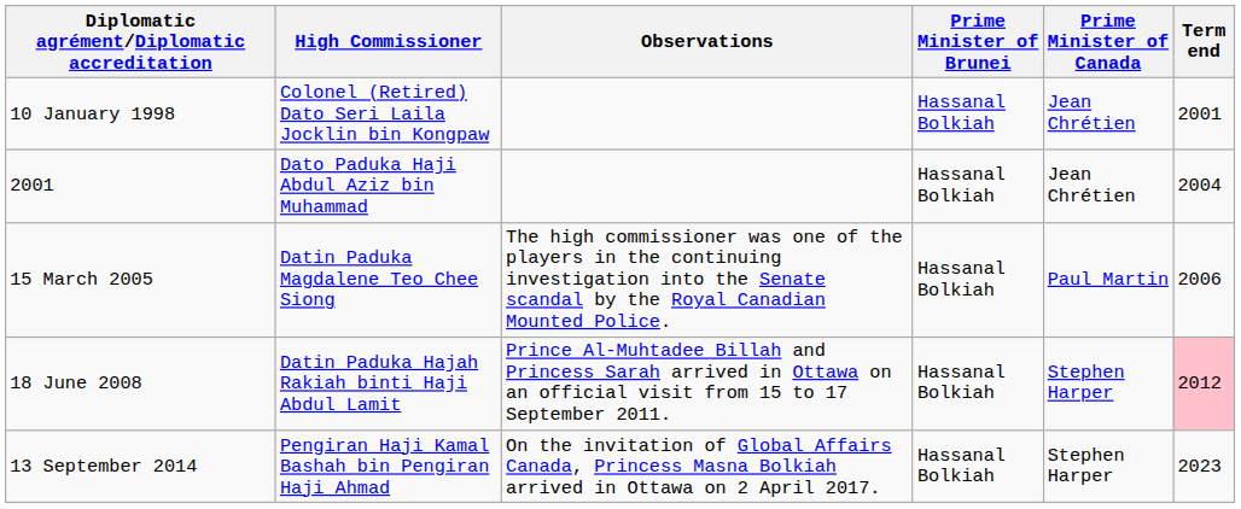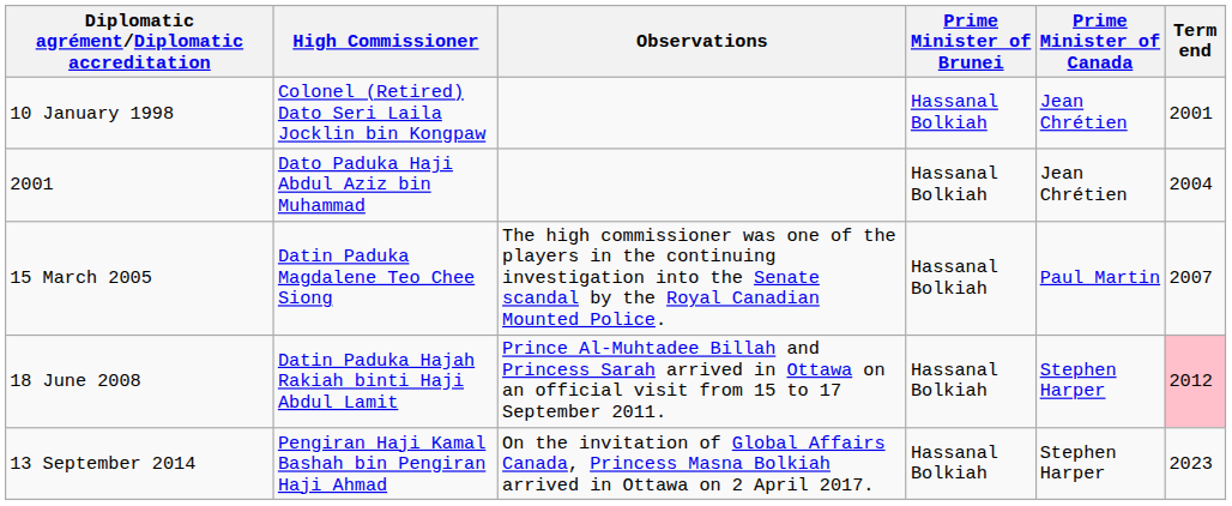 <table class="wikitable sortable">
 <tr>
 <th>Diplomatic <a href='#'>agrément</a>/<a href='#'>Diplomatic accreditation</a></th>
 <th><a href='#'>High Commissioner</a></th>
 <th>Observations</th>
 <th><a href='#'>Prime Minister of Brunei</a></th>
 <th><a href='#'>Prime Minister of Canada</a></th>
 <th>Term end</th>
 </tr>
 <tr>
 <td>10 January 1998</td>
 <td><a href='#'>Colonel (Retired) Dato Seri Laila Jocklin bin Kongpaw</a></td>
 <td></td>
 <td><a href='#'>Hassanal Bolkiah</a></td>
 <td><a href='#'>Jean Chrétien</a></td>
 <td>2001</td>
 </tr>
 <tr>
 <td>2001</td>
 <td><a href='#'>Dato Paduka Haji Abdul Aziz bin Muhammad</a></td>
 <td></td>
 <td>Hassanal Bolkiah</td>
 <td>Jean Chrétien</td>
 <td>2004</td>
 </tr>
 <tr>
 <td>15 March 2005</td>
 <td><a href='#'>Datin Paduka Magdalene Teo Chee Siong</a></td>
 <td>The high commissioner was one of the players in the continuing investigation into the <a href='#'>Senate scandal</a> by the <a href='#'>Royal Canadian Mounted Police</a>.</td>
 <td>Hassanal Bolkiah</td>
 <td><a href='#'>Paul Martin</a></td>
-<td>2006</td>
+<td>2007</td>
 </tr>
 <tr>
 <td>18 June 2008</td>
 <td><a href='#'>Datin Paduka Hajah Rakiah binti Haji Abdul Lamit</a></td>
 <td><a href='#'>Prince Al-Muhtadee Billah</a> and <a href='#'>Princess Sarah</a> arrived in <a href='#'>Ottawa</a> on an official visit from 15 to 17 September 2011.</td>
 <td>Hassanal Bolkiah</td>
 <td><a href='#'>Stephen Harper</a></td>
 <td style="background: pink;">2012</td>
 </tr>
 <tr>
 <td>13 September 2014</td>
 <td><a href='#'>Pengiran Haji Kamal Bashah bin Pengiran Haji Ahmad</a></td>
 <td>On the invitation of <a href='#'>Global Affairs Canada</a>, <a href='#'>Princess Masna Bolkiah</a> arrived in Ottawa on 2 April 2017.</td>
 <td>Hassanal Bolkiah</td>
 <td>Stephen Harper</td>
 <td>2023</td>
 </tr>
 </table>
